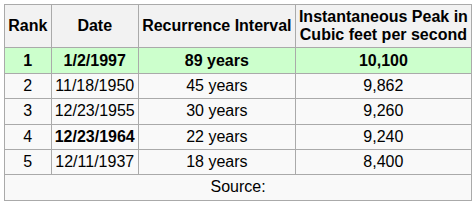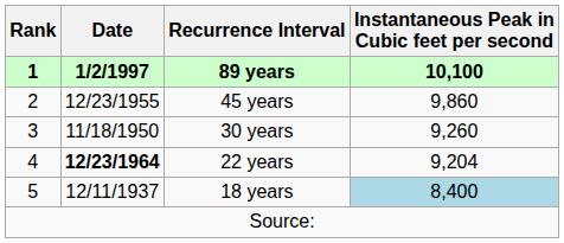 <table class="wikitable" style="text-align:center;">
 <tr>
 <th>Rank</th>
 <th>Date</th>
 <th>Recurrence Interval</th>
 <th>Instantaneous Peak in <br> Cubic feet per second</th>
 </tr>
 <tr style="background:#cfc;">
 <td><strong>1</strong></td>
 <td><strong>1/2/1997</strong></td>
 <td><strong>89 years</strong></td>
 <td><strong>10,100</strong></td>
 </tr>
 <tr>
 <td>2</td>
-<td>11/18/1950</td>
+<td>12/23/1955</td>
 <td>45 years</td>
-<td>9,862</td>
+<td>9,860</td>
 </tr>
 <tr>
 <td>3</td>
-<td>12/23/1955</td>
+<td>11/18/1950</td>
 <td>30 years</td>
 <td>9,260</td>
 </tr>
 <tr>
 <td>4</td>
 <td><strong>12/23/1964</strong></td>
 <td>22 years</td>
-<td>9,240</td>
+<td>9,204</td>
 </tr>
 <tr>
 <td>5</td>
 <td>12/11/1937</td>
 <td>18 years</td>
-<td>8,400</td>
+<td style="background: lightblue;">8,400</td>
 </tr>
 <tr>
 <td colspan="4">Source:</td>
 </tr>
 </table>
